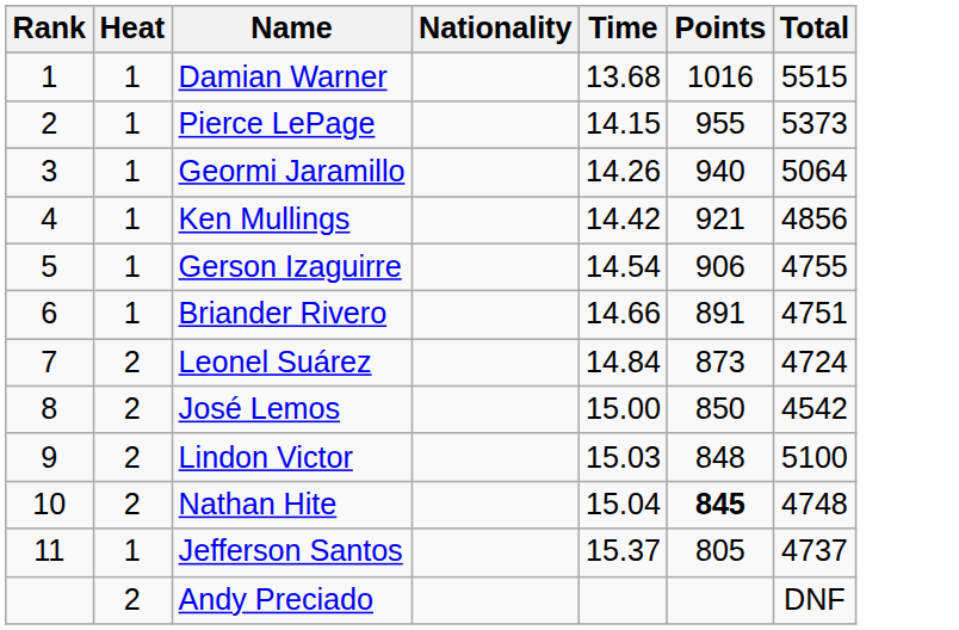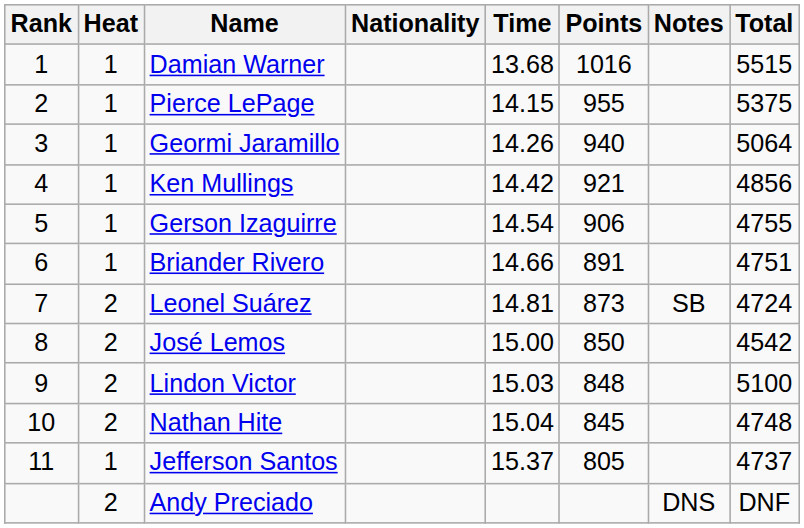 <table class="wikitable sortable" style="text-align:center">
 <tr>
 <th>Rank</th>
 <th>Heat</th>
 <th>Name</th>
 <th>Nationality</th>
 <th>Time</th>
 <th>Points</th>
+<th>Notes</th>
 <th>Total</th>
 </tr>
 <tr>
 <td>1</td>
 <td>1</td>
 <td align=left><a href='#'>Damian Warner</a></td>
 <td align=left></td>
 <td>13.68</td>
 <td>1016</td>
+<td></td>
 <td>5515</td>
 </tr>
 <tr>
 <td>2</td>
 <td>1</td>
 <td align=left><a href='#'>Pierce LePage</a></td>
 <td align=left></td>
 <td>14.15</td>
 <td>955</td>
-<td>5373</td>
+<td></td>
+<td>5375</td>
 </tr>
 <tr>
 <td>3</td>
 <td>1</td>
 <td align=left><a href='#'>Geormi Jaramillo</a></td>
 <td align=left></td>
 <td>14.26</td>
 <td>940</td>
+<td></td>
 <td>5064</td>
 </tr>
 <tr>
 <td>4</td>
 <td>1</td>
 <td align=left><a href='#'>Ken Mullings</a></td>
 <td align=left></td>
 <td>14.42</td>
 <td>921</td>
+<td></td>
 <td>4856</td>
 </tr>
 <tr>
 <td>5</td>
 <td>1</td>
 <td align=left><a href='#'>Gerson Izaguirre</a></td>
 <td align=left></td>
 <td>14.54</td>
 <td>906</td>
+<td></td>
 <td>4755</td>
 </tr>
 <tr>
 <td>6</td>
 <td>1</td>
 <td align=left><a href='#'>Briander Rivero</a></td>
 <td align=left></td>
 <td>14.66</td>
 <td>891</td>
+<td></td>
 <td>4751</td>
 </tr>
 <tr>
 <td>7</td>
 <td>2</td>
 <td align=left><a href='#'>Leonel Suárez</a></td>
 <td align=left></td>
-<td>14.84</td>
+<td>14.81</td>
 <td>873</td>
+<td>SB</td>
 <td>4724</td>
 </tr>
 <tr>
 <td>8</td>
 <td>2</td>
 <td align=left><a href='#'>José Lemos</a></td>
 <td align=left></td>
 <td>15.00</td>
 <td>850</td>
+<td></td>
 <td>4542</td>
 </tr>
 <tr>
 <td>9</td>
 <td>2</td>
 <td align=left><a href='#'>Lindon Victor</a></td>
 <td align=left></td>
 <td>15.03</td>
 <td>848</td>
+<td></td>
 <td>5100</td>
 </tr>
 <tr>
 <td>10</td>
 <td>2</td>
 <td align=left><a href='#'>Nathan Hite</a></td>
 <td align=left></td>
 <td>15.04</td>
-<td><strong>845</strong></td>
+<td>845</td>
+<td></td>
 <td>4748</td>
 </tr>
 <tr>
 <td>11</td>
 <td>1</td>
 <td align=left><a href='#'>Jefferson Santos</a></td>
 <td align=left></td>
 <td>15.37</td>
 <td>805</td>
+<td></td>
 <td>4737</td>
 </tr>
 <tr>
 <td></td>
 <td>2</td>
 <td align=left><a href='#'>Andy Preciado</a></td>
 <td align=left></td>
 <td></td>
 <td></td>
+<td>DNS</td>
 <td>DNF</td>
 </tr>
 </table>
